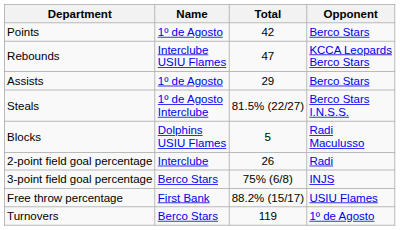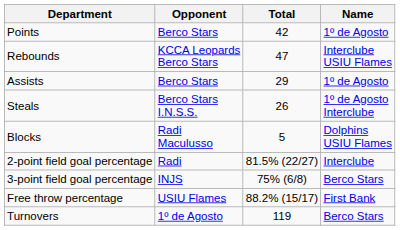 <table class=wikitable style="font-size:90%;">
 <tr>
 <th>Department</th>
+<th>Opponent</th>
+<th>Total</th>
 <th>Name</th>
-<th>Total</th>
-<th>Opponent</th>
 </tr>
 <tr>
 <td>Points</td>
+<td> <a href='#'>Berco Stars</a></td>
+<td align=center>42</td>
 <td> <a href='#'>1º de Agosto</a></td>
-<td align=center>42</td>
+</tr>
+<tr>
+<td>Rebounds</td>
+<td> <a href='#'>KCCA Leopards</a><br> <a href='#'>Berco Stars</a></td>
+<td align=center>47</td>
+<td> <a href='#'>Interclube</a><br> <a href='#'>USIU Flames</a></td>
+</tr>
+<tr>
+<td>Assists</td>
+<td> <a href='#'>Berco Stars</a></td>
+<td align=center>29</td>
+<td> <a href='#'>1º de Agosto</a></td>
+</tr>
+<tr>
+<td>Steals</td>
+<td> <a href='#'>Berco Stars</a><br> <a href='#'>I.N.S.S.</a></td>
+<td align=center>26</td>
+<td> <a href='#'>1º de Agosto</a><br> <a href='#'>Interclube</a></td>
+</tr>
+<tr>
+<td>Blocks</td>
+<td> <a href='#'>Radi</a><br> <a href='#'>Maculusso</a></td>
+<td align=center>5</td>
+<td> <a href='#'>Dolphins</a><br> <a href='#'>USIU Flames</a></td>
+</tr>
+<tr>
+<td>2-point field goal percentage</td>
+<td> <a href='#'>Radi</a></td>
+<td align=center>81.5% (22/27)</td>
+<td> <a href='#'>Interclube</a></td>
+</tr>
+<tr>
+<td>3-point field goal percentage</td>
+<td> <a href='#'>INJS</a></td>
+<td align=center>75% (6/8)</td>
 <td> <a href='#'>Berco Stars</a></td>
 </tr>
 <tr>
-<td>Rebounds</td>
-<td> <a href='#'>Interclube</a><br> <a href='#'>USIU Flames</a></td>
-<td align=center>47</td>
-<td> <a href='#'>KCCA Leopards</a><br> <a href='#'>Berco Stars</a></td>
-</tr>
-<tr>
-<td>Assists</td>
-<td> <a href='#'>1º de Agosto</a></td>
-<td align=center>29</td>
-<td> <a href='#'>Berco Stars</a></td>
-</tr>
-<tr>
-<td>Steals</td>
-<td> <a href='#'>1º de Agosto</a><br> <a href='#'>Interclube</a></td>
-<td align=center>81.5% (22/27)</td>
-<td> <a href='#'>Berco Stars</a><br> <a href='#'>I.N.S.S.</a></td>
-</tr>
-<tr>
-<td>Blocks</td>
-<td> <a href='#'>Dolphins</a><br> <a href='#'>USIU Flames</a></td>
-<td align=center>5</td>
-<td> <a href='#'>Radi</a><br> <a href='#'>Maculusso</a></td>
-</tr>
-<tr>
-<td>2-point field goal percentage</td>
-<td> <a href='#'>Interclube</a></td>
-<td align=center>26</td>
-<td> <a href='#'>Radi</a></td>
-</tr>
-<tr>
-<td>3-point field goal percentage</td>
-<td> <a href='#'>Berco Stars</a></td>
-<td align=center>75% (6/8)</td>
-<td> <a href='#'>INJS</a></td>
-</tr>
-<tr>
 <td>Free throw percentage</td>
+<td> <a href='#'>USIU Flames</a></td>
+<td align=center>88.2% (15/17)</td>
 <td> <a href='#'>First Bank</a></td>
-<td align=center>88.2% (15/17)</td>
-<td> <a href='#'>USIU Flames</a></td>
 </tr>
 <tr>
 <td>Turnovers</td>
+<td> <a href='#'>1º de Agosto</a></td>
+<td align=center>119</td>
 <td> <a href='#'>Berco Stars</a></td>
-<td align=center>119</td>
-<td> <a href='#'>1º de Agosto</a></td>
 </tr>
 </table>
